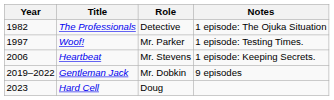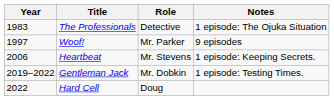 <table class="wikitable sortable">
 <tr>
 <th>Year</th>
 <th>Title</th>
 <th>Role</th>
 <th class="unsortable">Notes</th>
 </tr>
 <tr>
-<td>1982</td>
+<td>1983</td>
 <td><em><a href='#'>The Professionals</a></em></td>
 <td>Detective</td>
 <td>1 episode: The Ojuka Situation</td>
 </tr>
 <tr>
 <td>1997</td>
 <td><em><a href='#'>Woof!</a></em></td>
 <td>Mr. Parker</td>
-<td>1 episode: Testing Times.</td>
+<td>9 episodes</td>
 </tr>
 <tr>
 <td>2006</td>
 <td><em><a href='#'>Heartbeat</a></em></td>
 <td>Mr. Stevens</td>
 <td>1 episode: Keeping Secrets.</td>
 </tr>
 <tr>
 <td>2019–2022</td>
 <td><em><a href='#'>Gentleman Jack</a></em></td>
 <td>Mr. Dobkin</td>
-<td>9 episodes</td>
+<td>1 episode: Testing Times.</td>
 </tr>
 <tr>
-<td>2023</td>
+<td>2022</td>
 <td><em><a href='#'>Hard Cell</a></em></td>
 <td>Doug</td>
 <td></td>
 </tr>
 </table>
